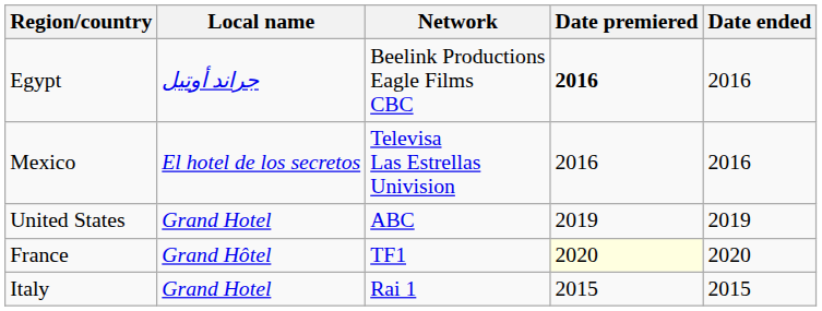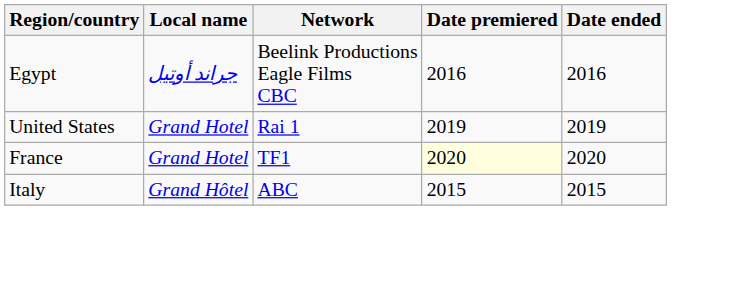 <table class="wikitable">
 <tr>
 <th>Region/country</th>
 <th>Local name</th>
 <th>Network</th>
 <th>Date premiered</th>
 <th>Date ended</th>
 </tr>
 <tr>
 <td>Egypt</td>
 <td><em><a href='#'>جراند أوتيل</a></em></td>
 <td>Beelink Productions<br>Eagle Films<br><a href='#'>CBC</a></td>
-<td><strong>2016</strong></td>
-<td>2016</td>
-</tr>
-<tr>
-<td>Mexico</td>
-<td><em><a href='#'>El hotel de los secretos</a></em></td>
-<td><a href='#'>Televisa</a><br><a href='#'>Las Estrellas</a><br><a href='#'>Univision</a></td>
 <td>2016</td>
 <td>2016</td>
 </tr>
 <tr>
 <td>United States</td>
 <td><em><a href='#'>Grand Hotel</a></em></td>
-<td><a href='#'>ABC</a></td>
+<td><a href='#'>Rai 1</a></td>
 <td>2019</td>
 <td>2019</td>
 </tr>
 <tr>
 <td>France</td>
-<td><em><a href='#'>Grand Hôtel</a></em></td>
+<td><em><a href='#'>Grand Hotel</a></em></td>
 <td><a href='#'>TF1</a></td>
 <td style="background: lightyellow;">2020</td>
 <td>2020</td>
 </tr>
 <tr>
 <td>Italy</td>
-<td><em><a href='#'>Grand Hotel</a></em></td>
-<td><a href='#'>Rai 1</a></td>
+<td><em><a href='#'>Grand Hôtel</a></em></td>
+<td><a href='#'>ABC</a></td>
 <td>2015</td>
 <td>2015</td>
 </tr>
 </table>
